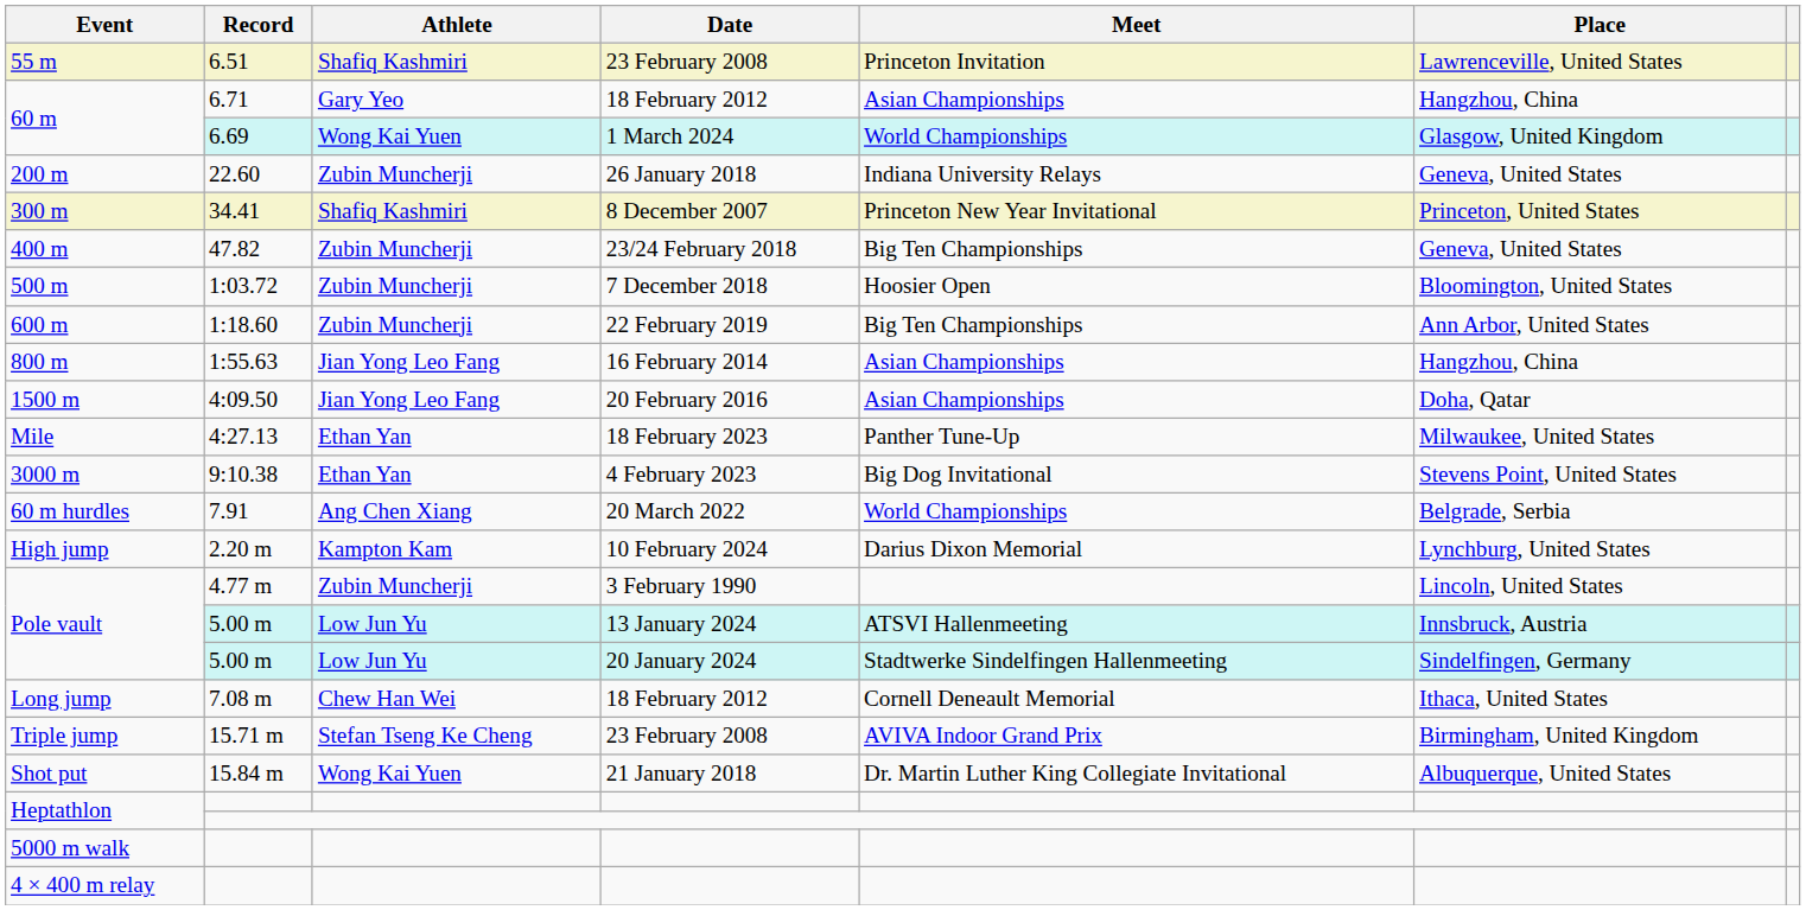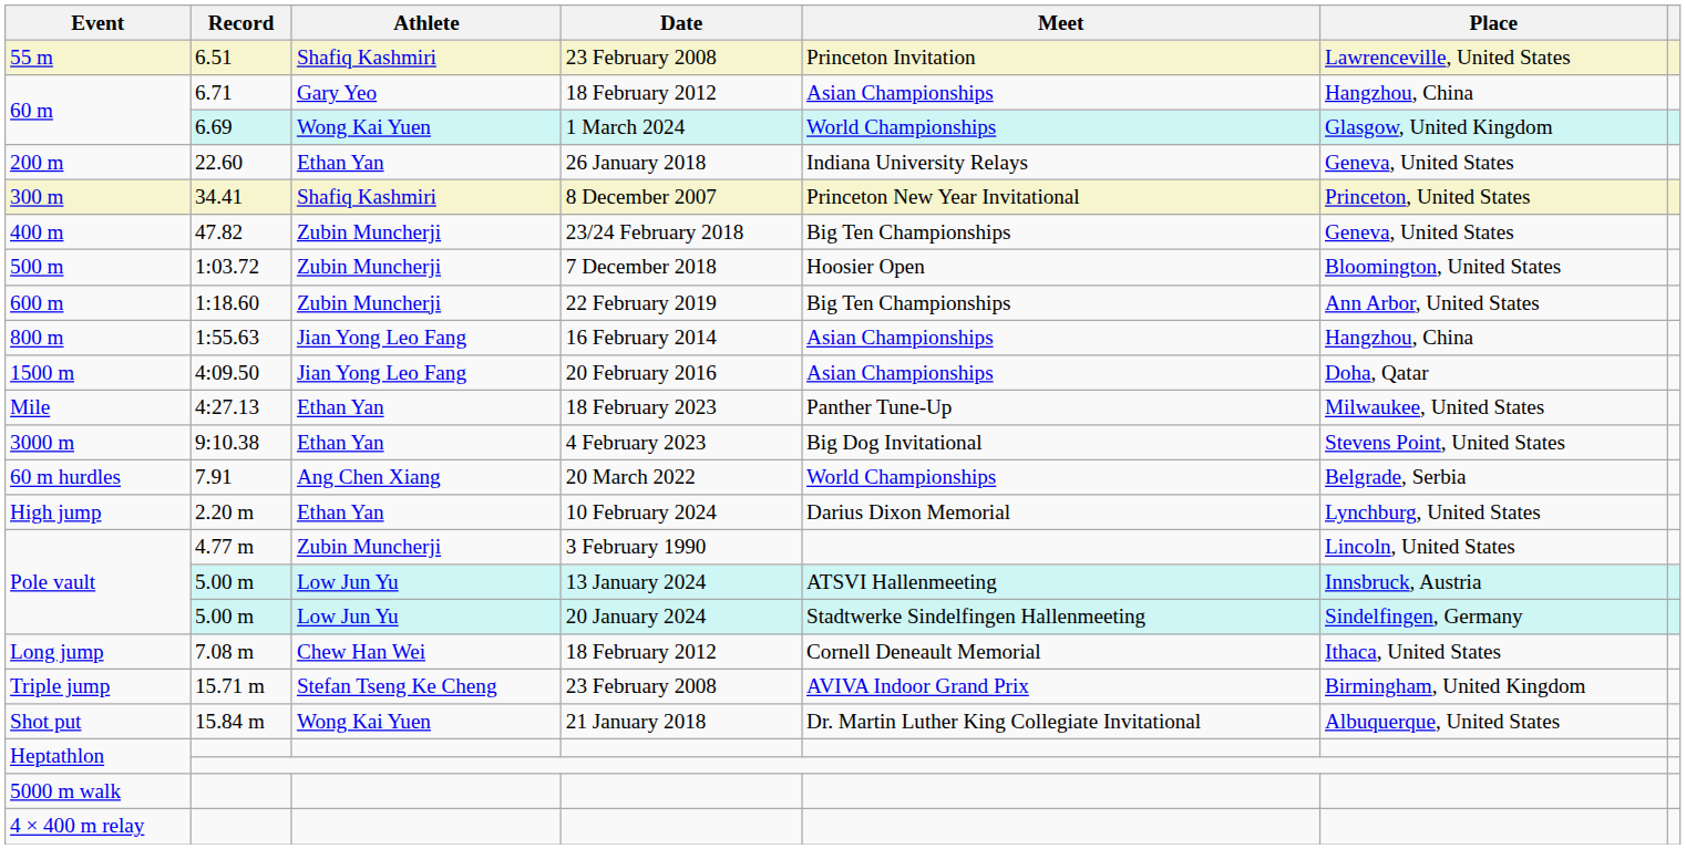 <table class="wikitable" style="font-size:95%; width: 95%;">
 <tr>
 <th>Event</th>
 <th>Record</th>
 <th>Athlete</th>
 <th>Date</th>
 <th>Meet</th>
 <th>Place</th>
 <th></th>
 </tr>
 <tr style="background:#f6F5CE;">
 <td><a href='#'>55 m</a></td>
 <td>6.51</td>
 <td><a href='#'>Shafiq Kashmiri</a></td>
 <td>23 February 2008</td>
 <td>Princeton Invitation</td>
 <td><a href='#'>Lawrenceville</a>, United States</td>
 <td></td>
 </tr>
 <tr>
 <td rowspan=2><a href='#'>60 m</a></td>
 <td>6.71</td>
 <td><a href='#'>Gary Yeo</a></td>
 <td>18 February 2012</td>
 <td><a href='#'>Asian Championships</a></td>
 <td><a href='#'>Hangzhou</a>, China</td>
 <td></td>
 </tr>
 <tr bgcolor=#CEF6F5>
 <td>6.69</td>
 <td><a href='#'>Wong Kai Yuen</a></td>
 <td>1 March 2024</td>
 <td><a href='#'>World Championships</a></td>
 <td><a href='#'>Glasgow</a>, United Kingdom</td>
 <td></td>
 </tr>
 <tr>
 <td><a href='#'>200 m</a></td>
 <td>22.60</td>
-<td><a href='#'>Zubin Muncherji</a></td>
+<td><a href='#'>Ethan Yan</a></td>
 <td>26 January 2018</td>
 <td>Indiana University Relays</td>
 <td><a href='#'>Geneva</a>, United States</td>
 <td></td>
 </tr>
 <tr style="background:#f6F5CE;">
 <td><a href='#'>300 m</a></td>
 <td>34.41</td>
 <td><a href='#'>Shafiq Kashmiri</a></td>
 <td>8 December 2007</td>
 <td>Princeton New Year Invitational</td>
 <td><a href='#'>Princeton</a>, United States</td>
 <td></td>
 </tr>
 <tr>
 <td><a href='#'>400 m</a></td>
 <td>47.82</td>
 <td><a href='#'>Zubin Muncherji</a></td>
 <td>23/24 February 2018</td>
 <td>Big Ten Championships</td>
 <td><a href='#'>Geneva</a>, United States</td>
 <td></td>
 </tr>
 <tr>
 <td><a href='#'>500 m</a></td>
 <td>1:03.72</td>
 <td><a href='#'>Zubin Muncherji</a></td>
 <td>7 December 2018</td>
 <td>Hoosier Open</td>
 <td><a href='#'>Bloomington</a>, United States</td>
 <td></td>
 </tr>
 <tr>
 <td><a href='#'>600 m</a></td>
 <td>1:18.60</td>
 <td><a href='#'>Zubin Muncherji</a></td>
 <td>22 February 2019</td>
 <td>Big Ten Championships</td>
 <td><a href='#'>Ann Arbor</a>, United States</td>
 <td></td>
 </tr>
 <tr>
 <td><a href='#'>800 m</a></td>
 <td>1:55.63</td>
 <td><a href='#'>Jian Yong Leo Fang</a></td>
 <td>16 February 2014</td>
 <td><a href='#'>Asian Championships</a></td>
 <td><a href='#'>Hangzhou</a>, China</td>
 <td></td>
 </tr>
 <tr>
 <td><a href='#'>1500 m</a></td>
 <td>4:09.50</td>
 <td><a href='#'>Jian Yong Leo Fang</a></td>
 <td>20 February 2016</td>
 <td><a href='#'>Asian Championships</a></td>
 <td><a href='#'>Doha</a>, Qatar</td>
 <td></td>
 </tr>
 <tr>
 <td><a href='#'>Mile</a></td>
 <td>4:27.13</td>
 <td><a href='#'>Ethan Yan</a></td>
 <td>18 February 2023</td>
 <td>Panther Tune-Up</td>
 <td><a href='#'>Milwaukee</a>, United States</td>
 <td></td>
 </tr>
 <tr>
 <td><a href='#'>3000 m</a></td>
 <td>9:10.38</td>
 <td><a href='#'>Ethan Yan</a></td>
 <td>4 February 2023</td>
 <td>Big Dog Invitational</td>
 <td><a href='#'>Stevens Point</a>, United States</td>
 <td></td>
 </tr>
 <tr>
 <td><a href='#'>60 m hurdles</a></td>
 <td>7.91</td>
 <td><a href='#'>Ang Chen Xiang</a></td>
 <td>20 March 2022 </td>
 <td><a href='#'>World Championships</a></td>
 <td><a href='#'>Belgrade</a>, Serbia</td>
 <td></td>
 </tr>
 <tr>
 <td><a href='#'>High jump</a></td>
 <td>2.20 m</td>
-<td><a href='#'>Kampton Kam</a></td>
+<td><a href='#'>Ethan Yan</a></td>
 <td>10 February 2024</td>
 <td>Darius Dixon Memorial</td>
 <td><a href='#'>Lynchburg</a>, United States</td>
 <td></td>
 </tr>
 <tr>
 <td rowspan=3><a href='#'>Pole vault</a></td>
 <td>4.77 m</td>
 <td><a href='#'>Zubin Muncherji</a></td>
 <td>3 February 1990</td>
 <td></td>
 <td><a href='#'>Lincoln</a>, United States</td>
 <td></td>
 </tr>
 <tr bgcolor=#CEF6F5>
 <td>5.00 m</td>
 <td><a href='#'>Low Jun Yu</a></td>
 <td>13 January 2024</td>
 <td>ATSVI Hallenmeeting</td>
 <td><a href='#'>Innsbruck</a>, Austria</td>
 <td></td>
 </tr>
 <tr bgcolor=#CEF6F5>
 <td>5.00 m</td>
 <td><a href='#'>Low Jun Yu</a></td>
 <td>20 January 2024</td>
 <td>Stadtwerke Sindelfingen Hallenmeeting</td>
 <td><a href='#'>Sindelfingen</a>, Germany</td>
 <td></td>
 </tr>
 <tr>
 <td><a href='#'>Long jump</a></td>
 <td>7.08 m</td>
 <td><a href='#'>Chew Han Wei</a></td>
 <td>18 February 2012</td>
 <td>Cornell Deneault Memorial</td>
 <td><a href='#'>Ithaca</a>, United States</td>
 <td></td>
 </tr>
 <tr>
 <td><a href='#'>Triple jump</a></td>
 <td>15.71 m</td>
 <td><a href='#'>Stefan Tseng Ke Cheng</a></td>
 <td>23 February 2008</td>
 <td><a href='#'>AVIVA Indoor Grand Prix</a></td>
 <td><a href='#'>Birmingham</a>, United Kingdom</td>
 <td></td>
 </tr>
 <tr>
 <td><a href='#'>Shot put</a></td>
 <td>15.84 m </td>
 <td><a href='#'>Wong Kai Yuen</a></td>
 <td>21 January 2018 </td>
 <td>Dr. Martin Luther King Collegiate Invitational</td>
 <td><a href='#'>Albuquerque</a>, United States</td>
 <td></td>
 </tr>
 <tr>
 <td rowspan=2><a href='#'>Heptathlon</a></td>
 <td></td>
 <td></td>
 <td></td>
 <td></td>
 <td></td>
 <td></td>
 </tr>
 <tr>
 <td colspan=5></td>
 <td></td>
 </tr>
 <tr>
 <td><a href='#'>5000 m walk</a></td>
 <td></td>
 <td></td>
 <td></td>
 <td></td>
 <td></td>
 <td></td>
 </tr>
 <tr>
 <td><a href='#'>4 × 400 m relay</a></td>
 <td></td>
 <td></td>
 <td></td>
 <td></td>
 <td></td>
 <td></td>
 </tr>
 </table>
